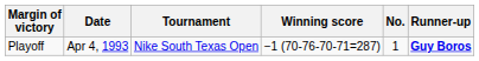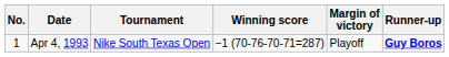 <table class="wikitable" style="font-size:95%;">
 <tr>
-<th>Margin of<br>victory</th>
+<th>No.</th>
 <th>Date</th>
 <th>Tournament</th>
 <th>Winning score</th>
-<th>No.</th>
+<th>Margin of<br>victory</th>
 <th>Runner-up</th>
 </tr>
 <tr>
-<td>Playoff</td>
+<td align=center>1</td>
 <td align=right>Apr 4, <a href='#'>1993</a></td>
 <td><a href='#'>Nike South Texas Open</a></td>
 <td>−1 (70-76-70-71=287)</td>
-<td align=center>1</td>
+<td>Playoff</td>
 <td><strong> <a href='#'>Guy Boros</a></strong></td>
 </tr>
 </table>
